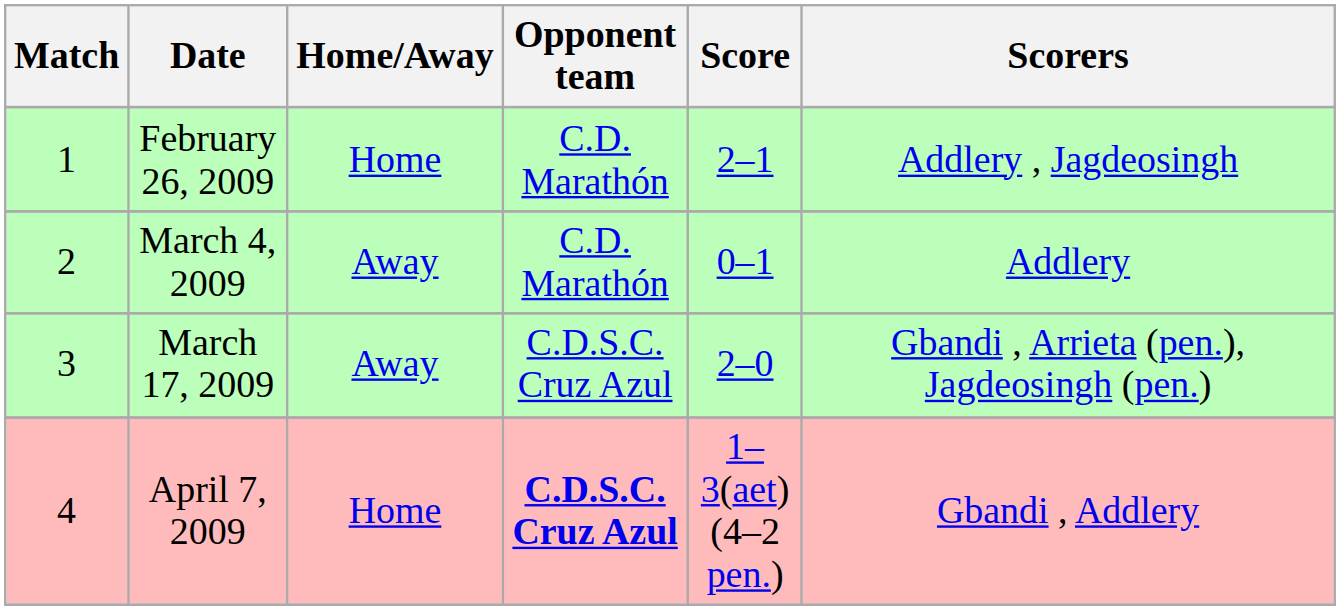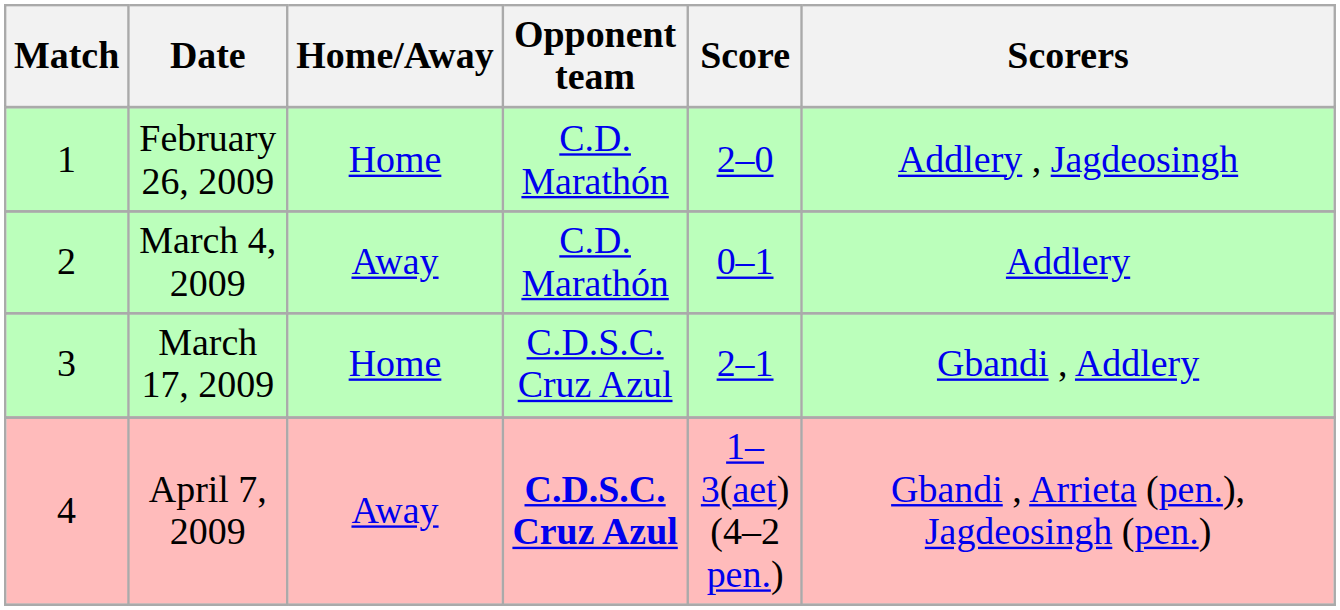 <table class="wikitable" width=90%>
 <tr>
 <th>Match</th>
 <th>Date</th>
 <th>Home/Away</th>
 <th>Opponent team</th>
 <th>Score</th>
 <th width=40%>Scorers</th>
 </tr>
 <tr>
 </tr>
 <tr bgcolor="#bbffbb">
 <td style="text-align: center">1</td>
 <td style="text-align: center">February 26, 2009</td>
 <td style="text-align: center"><a href='#'>Home</a></td>
 <td style="text-align: center"><a href='#'>C.D. Marathón</a></td>
-<td style="text-align: center"><a href='#'>2–1</a></td>
+<td style="text-align: center"><a href='#'>2–0</a></td>
 <td style="text-align: center"><a href='#'>Addlery</a> , <a href='#'>Jagdeosingh</a> </td>
 </tr>
 <tr>
 </tr>
 <tr bgcolor="#bbffbb">
 <td style="text-align: center">2</td>
 <td style="text-align: center">March 4, 2009</td>
 <td style="text-align: center"><a href='#'>Away</a></td>
 <td style="text-align: center"><a href='#'>C.D. Marathón</a></td>
 <td style="text-align: center"><a href='#'>0–1</a></td>
 <td style="text-align: center"><a href='#'>Addlery</a> </td>
 </tr>
 <tr>
 </tr>
 <tr bgcolor="#bbffbb">
 <td style="text-align: center">3</td>
 <td style="text-align: center">March 17, 2009</td>
-<td style="text-align: center"><a href='#'>Away</a></td>
+<td style="text-align: center"><a href='#'>Home</a></td>
 <td style="text-align: center"><a href='#'>C.D.S.C. Cruz Azul</a></td>
-<td style="text-align: center"><a href='#'>2–0</a></td>
-<td style="text-align: center"><a href='#'>Gbandi</a> , <a href='#'>Arrieta</a> (<a href='#'>pen.</a>), <a href='#'>Jagdeosingh</a> (<a href='#'>pen.</a>)</td>
+<td style="text-align: center"><a href='#'>2–1</a></td>
+<td style="text-align: center"><a href='#'>Gbandi</a> , <a href='#'>Addlery</a> </td>
 </tr>
 <tr>
 </tr>
 <tr bgcolor="#ffbbbb">
 <td style="text-align: center">4</td>
 <td style="text-align: center">April 7, 2009</td>
-<td style="text-align: center"><a href='#'>Home</a></td>
+<td style="text-align: center"><a href='#'>Away</a></td>
 <td style="text-align: center"><strong><a href='#'>C.D.S.C. Cruz Azul</a></strong></td>
 <td style="text-align: center"><a href='#'>1–3</a>(<a href='#'>aet</a>)(4–2 <a href='#'>pen.</a>)</td>
-<td style="text-align: center"><a href='#'>Gbandi</a> , <a href='#'>Addlery</a> </td>
+<td style="text-align: center"><a href='#'>Gbandi</a> , <a href='#'>Arrieta</a> (<a href='#'>pen.</a>), <a href='#'>Jagdeosingh</a> (<a href='#'>pen.</a>)</td>
 </tr>
 <tr>
 </tr>
 </table>
